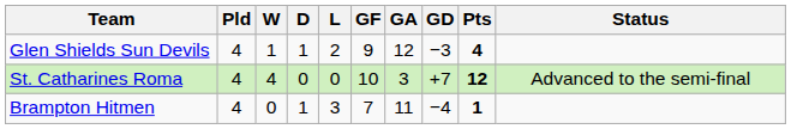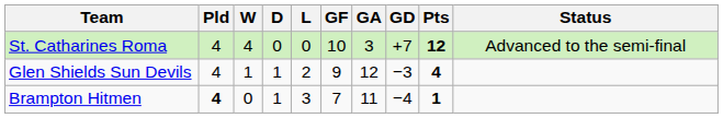 <table class="wikitable" style="text-align:center">
 <tr>
 <th style="width:175px">Team</th>
 <th style="width:20px" abbr="Played">Pld</th>
 <th style="width:20px" abbr="Won">W</th>
 <th style="width:20px" abbr="Drawn">D</th>
 <th style="width:20px" abbr="Lost">L</th>
 <th style="width:20px" abbr="Goals for">GF</th>
 <th style="width:20px" abbr="Goals against">GA</th>
 <th style="width:20px" abbr="Goal difference">GD</th>
 <th style="width:20px" abbr="Points">Pts</th>
 <th width=241>Status</th>
-</tr>
-<tr>
-<td style="text-align:left"><a href='#'>Glen Shields Sun Devils</a></td>
-<td>4</td>
-<td>1</td>
-<td>1</td>
-<td>2</td>
-<td>9</td>
-<td>12</td>
-<td>−3</td>
-<td><strong>4</strong></td>
-<td></td>
 </tr>
 <tr bgcolor="#D0F0C0">
 <td style="text-align:left"><a href='#'>St. Catharines Roma</a></td>
 <td>4</td>
 <td>4</td>
 <td>0</td>
 <td>0</td>
 <td>10</td>
 <td>3</td>
 <td>+7</td>
 <td><strong>12</strong></td>
 <td>Advanced to the semi-final</td>
 </tr>
 <tr>
+<td style="text-align:left"><a href='#'>Glen Shields Sun Devils</a></td>
+<td>4</td>
+<td>1</td>
+<td>1</td>
+<td>2</td>
+<td>9</td>
+<td>12</td>
+<td>−3</td>
+<td><strong>4</strong></td>
+<td></td>
+</tr>
+<tr>
 <td style="text-align:left"><a href='#'>Brampton Hitmen</a></td>
-<td>4</td>
+<td><strong>4</strong></td>
 <td>0</td>
 <td>1</td>
 <td>3</td>
 <td>7</td>
 <td>11</td>
 <td>−4</td>
 <td><strong>1</strong></td>
 <td></td>
 </tr>
 </table>
